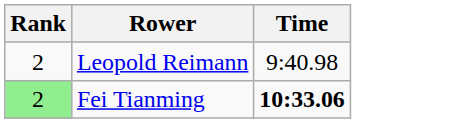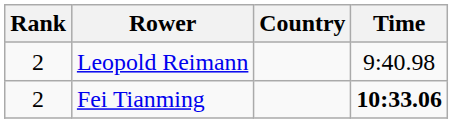 <table class="wikitable" style="text-align:center">
 <tr>
 <th>Rank</th>
 <th>Rower</th>
+<th>Country</th>
 <th>Time</th>
 </tr>
 <tr>
 <td>2</td>
 <td align="left"><a href='#'>Leopold Reimann</a></td>
+<td align="left"></td>
 <td>9:40.98</td>
 </tr>
 <tr>
-<td style="background: lightgreen;">2</td>
+<td>2</td>
 <td align="left"><a href='#'>Fei Tianming</a></td>
+<td align="left"></td>
 <td><strong>10:33.06</strong></td>
 </tr>
 </table>
